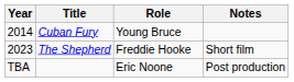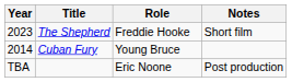 <table class="wikitable sortable">
 <tr>
 <th>Year</th>
 <th>Title</th>
 <th width=118>Role</th>
 <th>Notes</th>
 </tr>
 <tr>
+<td>2023</td>
+<td><em><a href='#'>The Shepherd</a></em></td>
+<td>Freddie Hooke</td>
+<td>Short film</td>
+</tr>
+<tr>
 <td>2014</td>
 <td><em><a href='#'>Cuban Fury</a></em></td>
 <td>Young Bruce</td>
 <td></td>
-</tr>
-<tr>
-<td>2023</td>
-<td><em><a href='#'>The Shepherd</a></em></td>
-<td>Freddie Hooke</td>
-<td>Short film</td>
 </tr>
 <tr>
 <td>TBA</td>
 <td></td>
 <td>Eric Noone</td>
 <td>Post production </td>
 </tr>
 </table>
